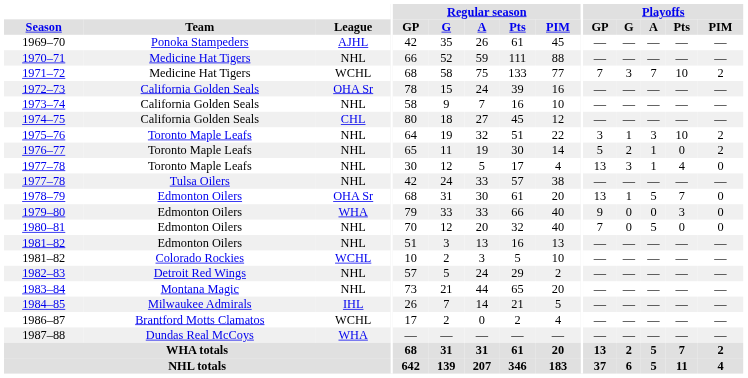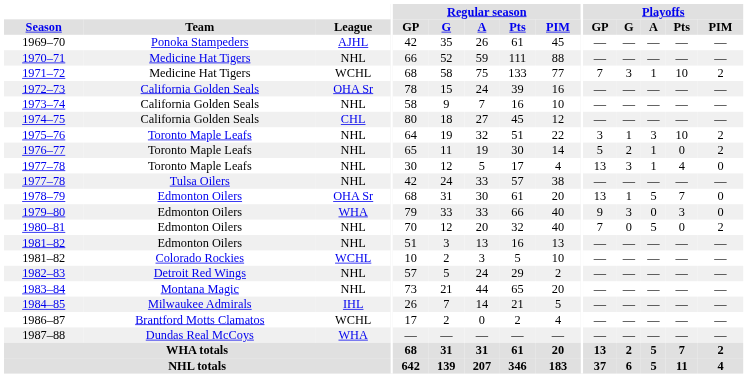 <table border="0" cellpadding="1" cellspacing="0" style="text-align:center; width:60em">
 <tr bgcolor="#e0e0e0">
 <th colspan="3" bgcolor="#ffffff"></th>
 <th rowspan="100" bgcolor="#ffffff"></th>
 <th colspan="5"><a href='#'>Regular season</a></th>
 <th rowspan="100" bgcolor="#ffffff"></th>
 <th colspan="5"><a href='#'>Playoffs</a></th>
 </tr>
 <tr bgcolor="#e0e0e0">
 <th><a href='#'>Season</a></th>
 <th>Team</th>
 <th>League</th>
 <th>GP</th>
 <th><a href='#'>G</a></th>
 <th><a href='#'>A</a></th>
 <th><a href='#'>Pts</a></th>
 <th><a href='#'>PIM</a></th>
 <th>GP</th>
 <th>G</th>
 <th>A</th>
 <th>Pts</th>
 <th>PIM</th>
 </tr>
 <tr>
 <td>1969–70</td>
 <td><a href='#'>Ponoka Stampeders</a></td>
 <td><a href='#'>AJHL</a></td>
 <td>42</td>
 <td>35</td>
 <td>26</td>
 <td>61</td>
 <td>45</td>
 <td>—</td>
 <td>—</td>
 <td>—</td>
 <td>—</td>
 <td>—</td>
 </tr>
 <tr bgcolor="#f0f0f0">
 <td><a href='#'>1970–71</a></td>
 <td><a href='#'>Medicine Hat Tigers</a></td>
 <td>NHL</td>
 <td>66</td>
 <td>52</td>
 <td>59</td>
 <td>111</td>
 <td>88</td>
 <td>—</td>
 <td>—</td>
 <td>—</td>
 <td>—</td>
 <td>—</td>
 </tr>
 <tr>
 <td><a href='#'>1971–72</a></td>
 <td>Medicine Hat Tigers</td>
 <td>WCHL</td>
 <td>68</td>
 <td>58</td>
 <td>75</td>
 <td>133</td>
 <td>77</td>
 <td>7</td>
 <td>3</td>
-<td>7</td>
+<td>1</td>
 <td>10</td>
 <td>2</td>
 </tr>
 <tr bgcolor="#f0f0f0">
 <td><a href='#'>1972–73</a></td>
 <td><a href='#'>California Golden Seals</a></td>
 <td><a href='#'>OHA Sr</a></td>
 <td>78</td>
 <td>15</td>
 <td>24</td>
 <td>39</td>
 <td>16</td>
 <td>—</td>
 <td>—</td>
 <td>—</td>
 <td>—</td>
 <td>—</td>
 </tr>
 <tr>
 <td><a href='#'>1973–74</a></td>
 <td>California Golden Seals</td>
 <td>NHL</td>
 <td>58</td>
 <td>9</td>
 <td>7</td>
 <td>16</td>
 <td>10</td>
 <td>—</td>
 <td>—</td>
 <td>—</td>
 <td>—</td>
 <td>—</td>
 </tr>
 <tr bgcolor="#f0f0f0">
 <td><a href='#'>1974–75</a></td>
 <td>California Golden Seals</td>
 <td><a href='#'>CHL</a></td>
 <td>80</td>
 <td>18</td>
 <td>27</td>
 <td>45</td>
 <td>12</td>
 <td>—</td>
 <td>—</td>
 <td>—</td>
 <td>—</td>
 <td>—</td>
 </tr>
 <tr>
 <td><a href='#'>1975–76</a></td>
 <td><a href='#'>Toronto Maple Leafs</a></td>
 <td>NHL</td>
 <td>64</td>
 <td>19</td>
 <td>32</td>
 <td>51</td>
 <td>22</td>
 <td>3</td>
 <td>1</td>
 <td>3</td>
 <td>10</td>
 <td>2</td>
 </tr>
 <tr bgcolor="#f0f0f0">
 <td><a href='#'>1976–77</a></td>
 <td>Toronto Maple Leafs</td>
 <td>NHL</td>
 <td>65</td>
 <td>11</td>
 <td>19</td>
 <td>30</td>
 <td>14</td>
 <td>5</td>
 <td>2</td>
 <td>1</td>
 <td>0</td>
 <td>2</td>
 </tr>
 <tr>
 <td><a href='#'>1977–78</a></td>
 <td>Toronto Maple Leafs</td>
 <td>NHL</td>
 <td>30</td>
 <td>12</td>
 <td>5</td>
 <td>17</td>
 <td>4</td>
 <td>13</td>
 <td>3</td>
 <td>1</td>
 <td>4</td>
 <td>0</td>
 </tr>
 <tr bgcolor="#f0f0f0">
 <td><a href='#'>1977–78</a></td>
 <td><a href='#'>Tulsa Oilers</a></td>
 <td>NHL</td>
 <td>42</td>
 <td>24</td>
 <td>33</td>
 <td>57</td>
 <td>38</td>
 <td>—</td>
 <td>—</td>
 <td>—</td>
 <td>—</td>
 <td>—</td>
 </tr>
 <tr>
 <td><a href='#'>1978–79</a></td>
 <td><a href='#'>Edmonton Oilers</a></td>
 <td><a href='#'>OHA Sr</a></td>
 <td>68</td>
 <td>31</td>
 <td>30</td>
 <td>61</td>
 <td>20</td>
 <td>13</td>
 <td>1</td>
 <td>5</td>
 <td>7</td>
 <td>0</td>
 </tr>
 <tr bgcolor="#f0f0f0">
 <td><a href='#'>1979–80</a></td>
 <td>Edmonton Oilers</td>
 <td><a href='#'>WHA</a></td>
 <td>79</td>
 <td>33</td>
 <td>33</td>
 <td>66</td>
 <td>40</td>
 <td>9</td>
-<td>0</td>
+<td>3</td>
 <td>0</td>
 <td>3</td>
 <td>0</td>
 </tr>
 <tr>
 <td><a href='#'>1980–81</a></td>
 <td>Edmonton Oilers</td>
 <td>NHL</td>
 <td>70</td>
 <td>12</td>
 <td>20</td>
 <td>32</td>
 <td>40</td>
 <td>7</td>
 <td>0</td>
 <td>5</td>
 <td>0</td>
-<td>0</td>
+<td>2</td>
 </tr>
 <tr bgcolor="#f0f0f0">
 <td><a href='#'>1981–82</a></td>
 <td>Edmonton Oilers</td>
 <td>NHL</td>
 <td>51</td>
 <td>3</td>
 <td>13</td>
 <td>16</td>
 <td>13</td>
 <td>—</td>
 <td>—</td>
 <td>—</td>
 <td>—</td>
 <td>—</td>
 </tr>
 <tr>
 <td>1981–82</td>
 <td><a href='#'>Colorado Rockies</a></td>
 <td><a href='#'>WCHL</a></td>
 <td>10</td>
 <td>2</td>
 <td>3</td>
 <td>5</td>
 <td>10</td>
 <td>—</td>
 <td>—</td>
 <td>—</td>
 <td>—</td>
 <td>—</td>
 </tr>
 <tr bgcolor="#f0f0f0">
 <td><a href='#'>1982–83</a></td>
 <td><a href='#'>Detroit Red Wings</a></td>
 <td>NHL</td>
 <td>57</td>
 <td>5</td>
 <td>24</td>
 <td>29</td>
 <td>2</td>
 <td>—</td>
 <td>—</td>
 <td>—</td>
 <td>—</td>
 <td>—</td>
 </tr>
 <tr>
 <td><a href='#'>1983–84</a></td>
 <td><a href='#'>Montana Magic</a></td>
 <td>NHL</td>
 <td>73</td>
 <td>21</td>
 <td>44</td>
 <td>65</td>
 <td>20</td>
 <td>—</td>
 <td>—</td>
 <td>—</td>
 <td>—</td>
 <td>—</td>
 </tr>
 <tr bgcolor="#f0f0f0">
 <td><a href='#'>1984–85</a></td>
 <td><a href='#'>Milwaukee Admirals</a></td>
 <td><a href='#'>IHL</a></td>
 <td>26</td>
 <td>7</td>
 <td>14</td>
 <td>21</td>
 <td>5</td>
 <td>—</td>
 <td>—</td>
 <td>—</td>
 <td>—</td>
 <td>—</td>
 </tr>
 <tr>
 <td>1986–87</td>
 <td><a href='#'>Brantford Motts Clamatos</a></td>
 <td>WCHL</td>
 <td>17</td>
 <td>2</td>
 <td>0</td>
 <td>2</td>
 <td>4</td>
 <td>—</td>
 <td>—</td>
 <td>—</td>
 <td>—</td>
 <td>—</td>
 </tr>
 <tr bgcolor="#f0f0f0">
 <td>1987–88</td>
 <td><a href='#'>Dundas Real McCoys</a></td>
 <td><a href='#'>WHA</a></td>
 <td>—</td>
 <td>—</td>
 <td>—</td>
 <td>—</td>
 <td>—</td>
 <td>—</td>
 <td>—</td>
 <td>—</td>
 <td>—</td>
 <td>—</td>
 </tr>
 <tr bgcolor="#e0e0e0">
 <th colspan="3">WHA totals</th>
 <th>68</th>
 <th>31</th>
 <th>31</th>
 <th>61</th>
 <th>20</th>
 <th>13</th>
 <th>2</th>
 <th>5</th>
 <th>7</th>
 <th>2</th>
 </tr>
 <tr bgcolor="#e0e0e0">
 <th colspan="3">NHL totals</th>
 <th>642</th>
 <th>139</th>
 <th>207</th>
 <th>346</th>
 <th>183</th>
 <th>37</th>
 <th>6</th>
 <th>5</th>
 <th>11</th>
 <th>4</th>
 </tr>
 </table>
